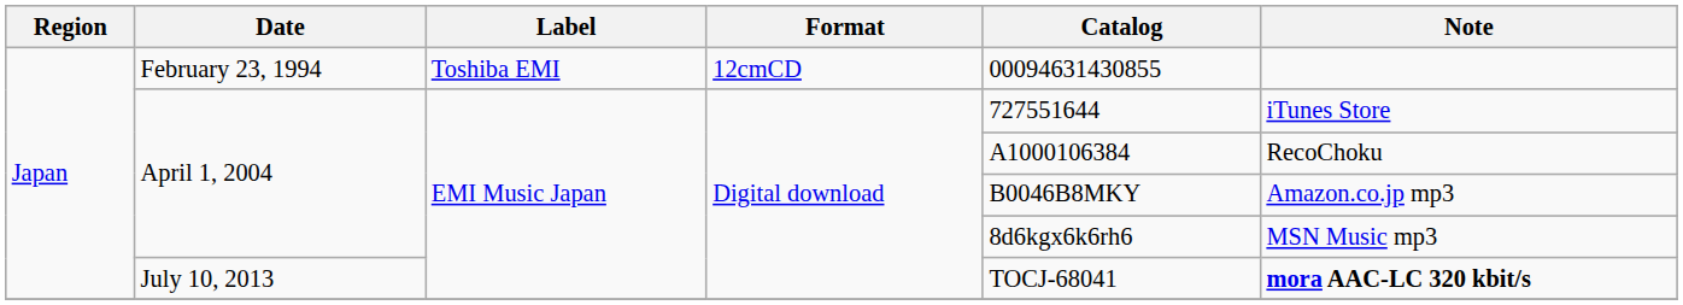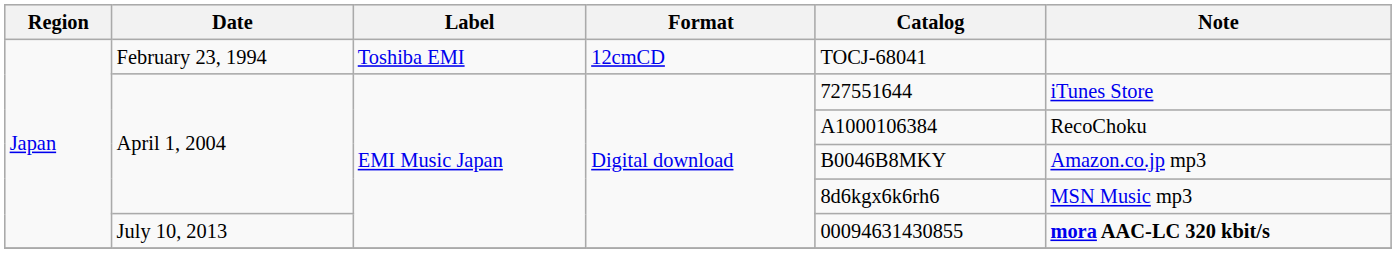 <table class="wikitable sortable" style="margin:0 auto; font-size:small; width:100%">
 <tr>
 <th>Region</th>
 <th>Date</th>
 <th>Label</th>
 <th>Format</th>
 <th>Catalog</th>
 <th>Note</th>
 </tr>
 <tr>
 <td rowspan="6"><a href='#'>Japan</a></td>
 <td>February 23, 1994</td>
 <td><a href='#'>Toshiba EMI</a></td>
 <td><a href='#'>12cmCD</a></td>
-<td>00094631430855</td>
+<td>TOCJ-68041</td>
 <td></td>
 </tr>
 <tr>
 <td rowspan="4">April 1, 2004</td>
 <td rowspan="5"><a href='#'>EMI Music Japan</a></td>
 <td rowspan="5"><a href='#'>Digital download</a></td>
 <td>727551644</td>
 <td><a href='#'>iTunes Store</a></td>
 </tr>
 <tr>
 <td>A1000106384</td>
 <td>RecoChoku</td>
 </tr>
 <tr>
 <td>B0046B8MKY</td>
 <td><a href='#'>Amazon.co.jp</a> mp3</td>
 </tr>
 <tr>
 <td>8d6kgx6k6rh6</td>
 <td><a href='#'>MSN Music</a> mp3</td>
 </tr>
 <tr>
 <td>July 10, 2013</td>
-<td>TOCJ-68041</td>
+<td>00094631430855</td>
 <td><strong><a href='#'>mora</a> AAC-LC 320 kbit/s</strong></td>
 </tr>
 <tr>
 </tr>
 </table>
